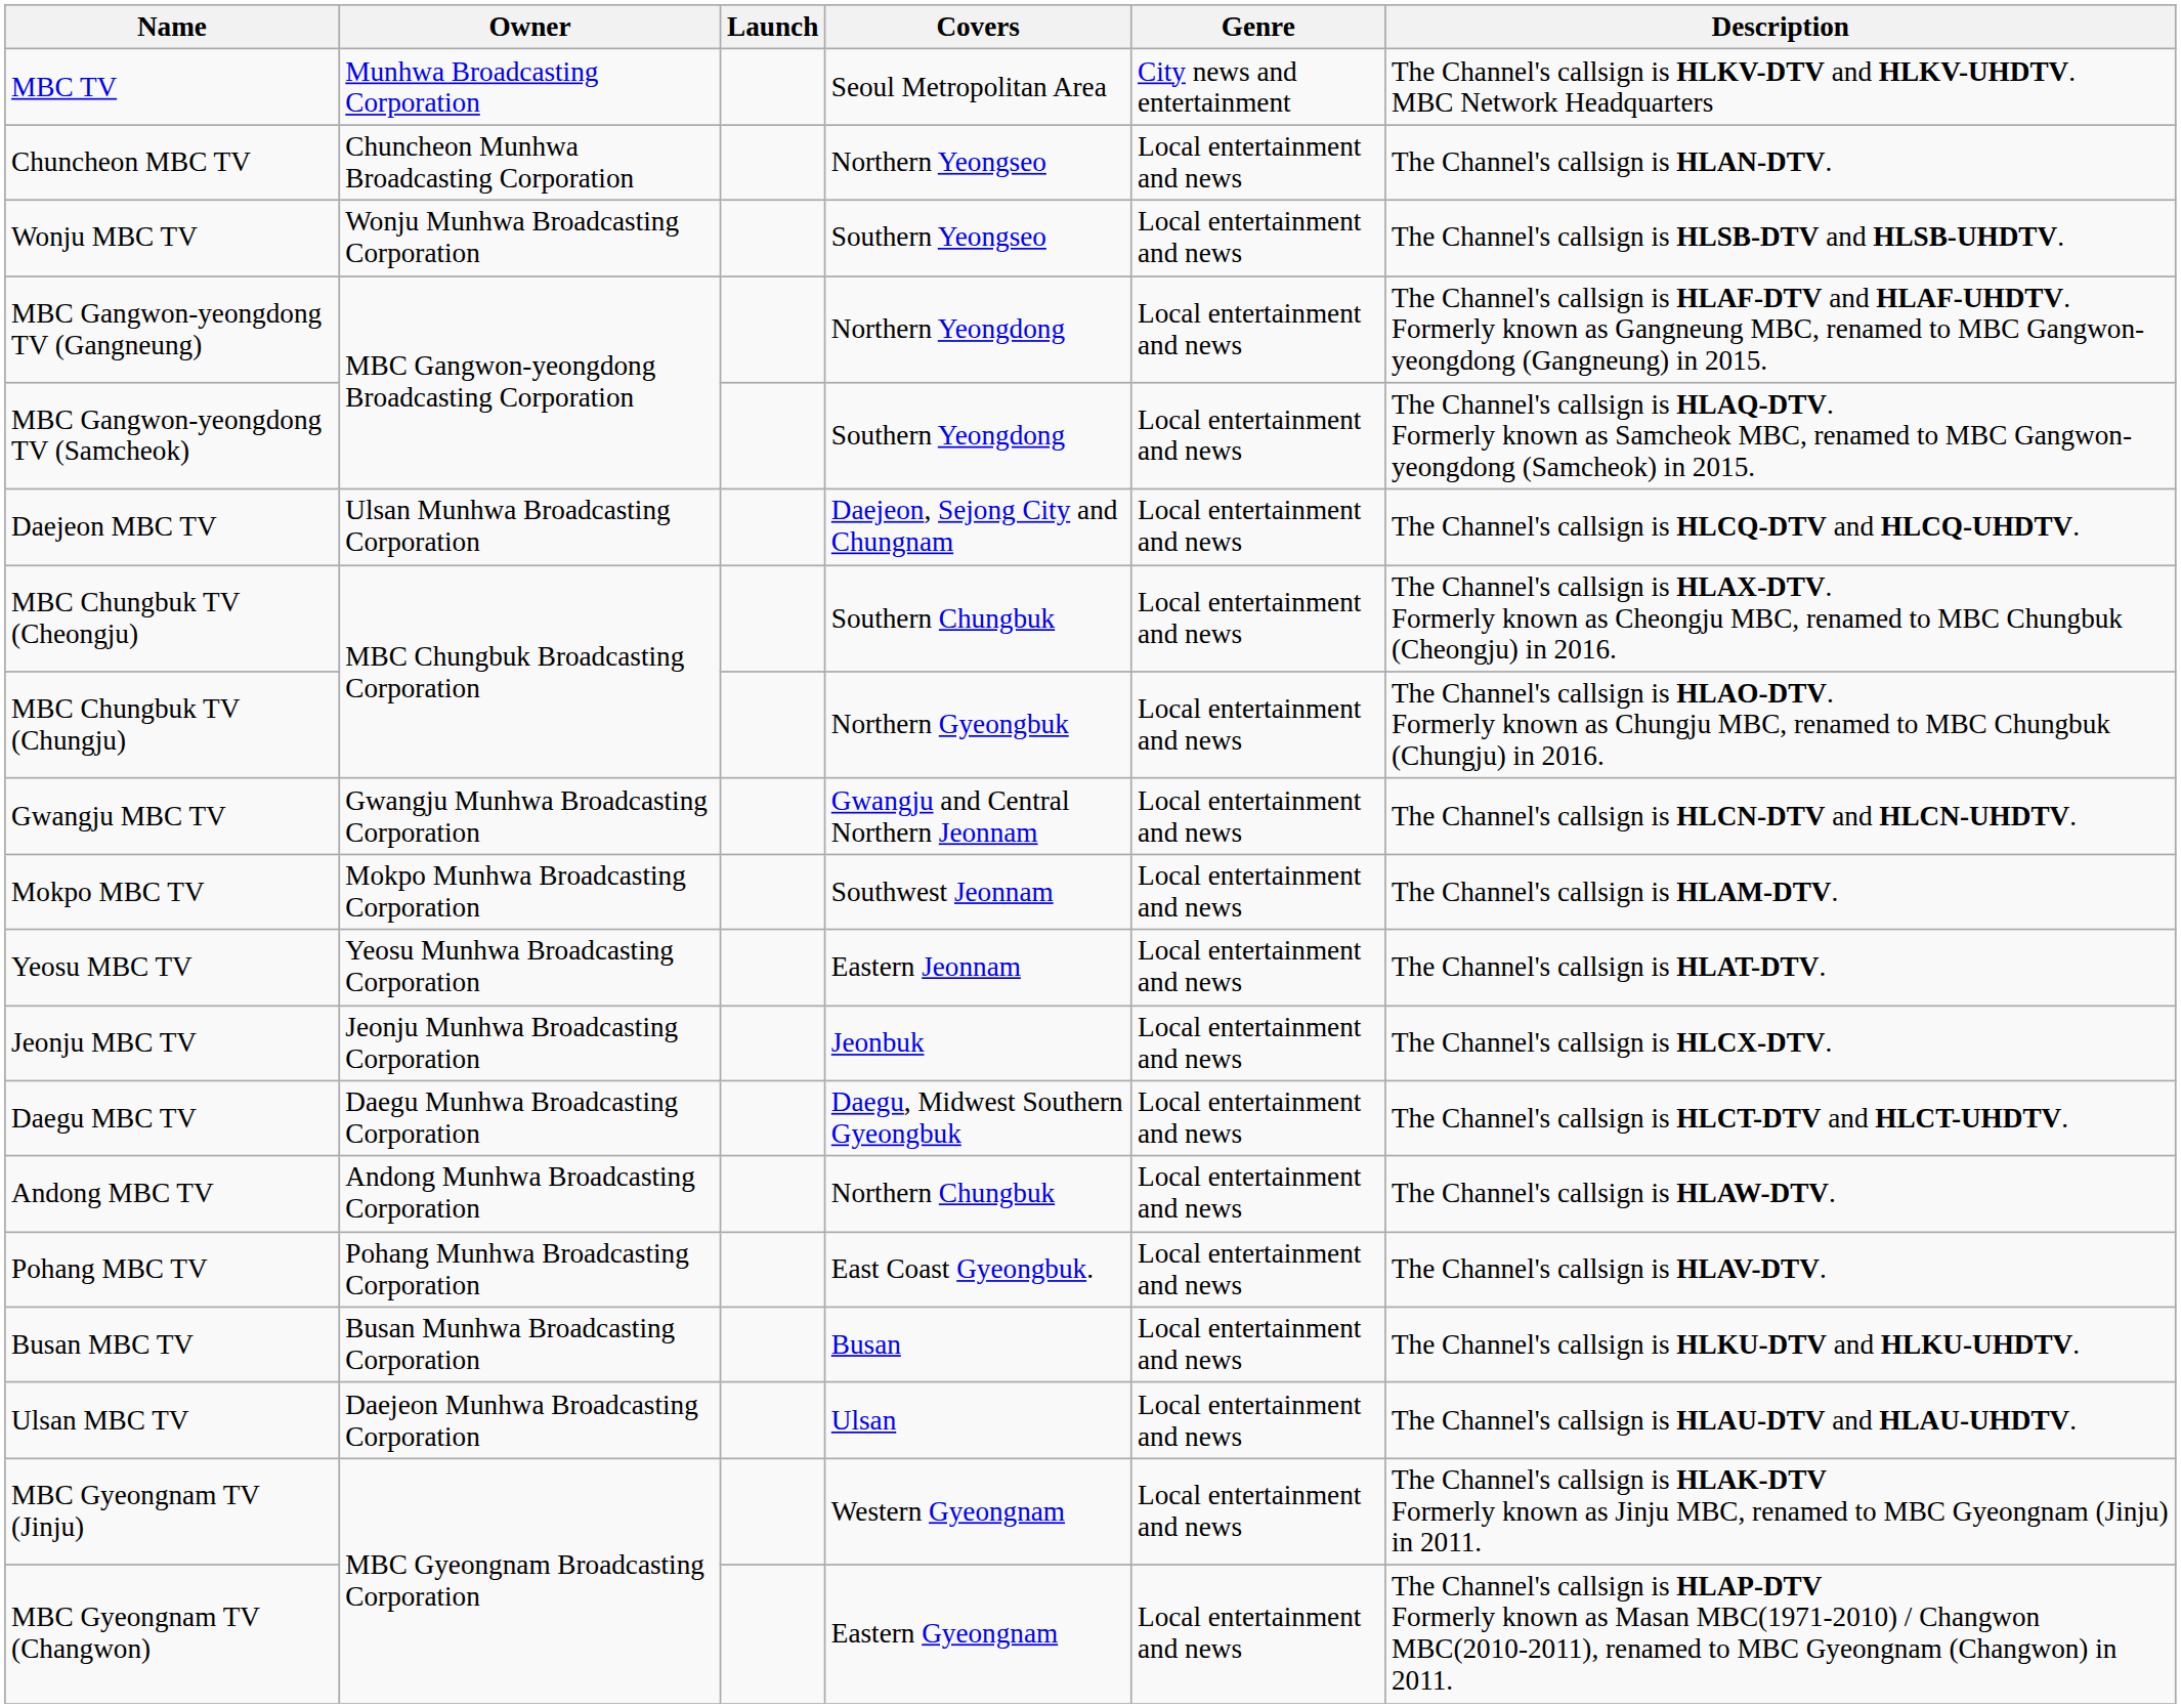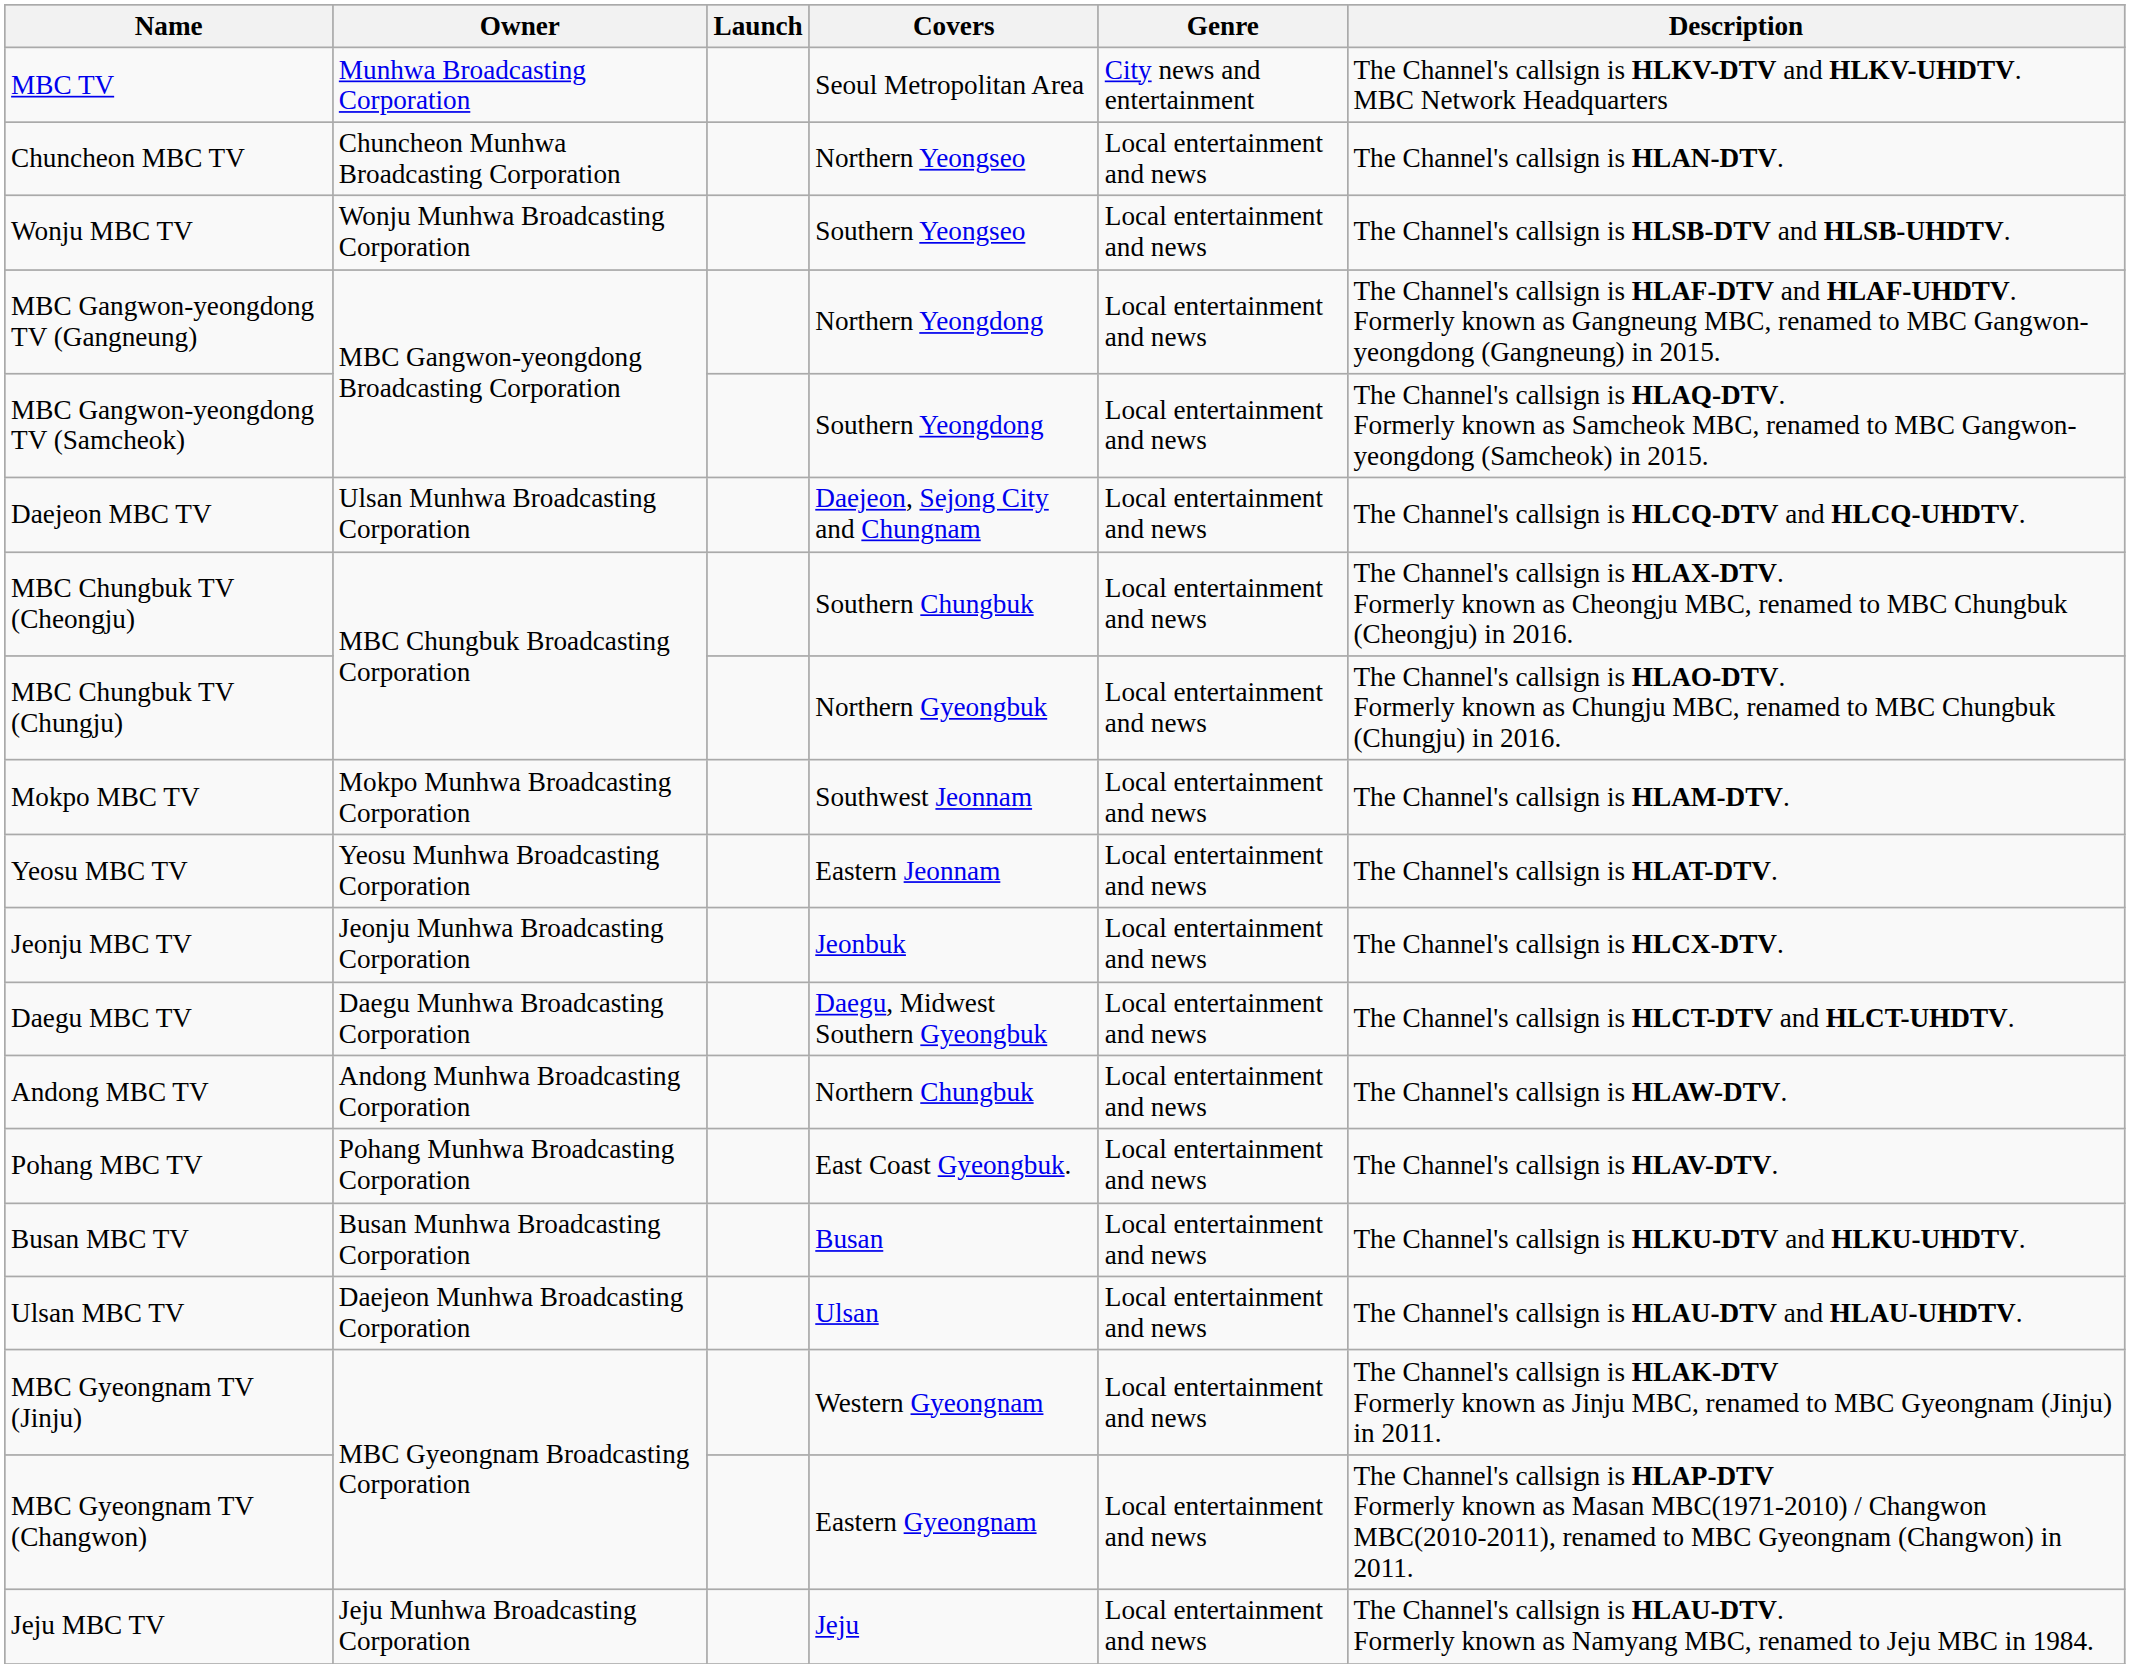 <table class="wikitable sortable">
 <tr>
 <th>Name</th>
 <th>Owner</th>
 <th>Launch</th>
 <th>Covers</th>
 <th>Genre</th>
 <th>Description</th>
 </tr>
 <tr>
 <td><a href='#'>MBC TV</a></td>
 <td><a href='#'>Munhwa Broadcasting Corporation</a></td>
 <td></td>
 <td>Seoul Metropolitan Area</td>
 <td><a href='#'>City</a> news and entertainment</td>
 <td>The Channel's callsign is <strong>HLKV-DTV</strong> and <strong>HLKV-UHDTV</strong>.<br>MBC Network Headquarters</td>
 </tr>
 <tr>
 <td>Chuncheon MBC TV</td>
 <td>Chuncheon Munhwa Broadcasting Corporation</td>
 <td></td>
 <td>Northern <a href='#'>Yeongseo</a></td>
 <td>Local entertainment and news</td>
 <td>The Channel's callsign is <strong>HLAN-DTV</strong>.</td>
 </tr>
 <tr>
 <td>Wonju MBC TV</td>
 <td>Wonju Munhwa Broadcasting Corporation</td>
 <td></td>
 <td>Southern <a href='#'>Yeongseo</a></td>
 <td>Local entertainment and news</td>
 <td>The Channel's callsign is <strong>HLSB-DTV</strong> and <strong>HLSB-UHDTV</strong>.</td>
 </tr>
 <tr>
 <td>MBC Gangwon-yeongdong TV (Gangneung)</td>
 <td rowspan="2">MBC Gangwon-yeongdong Broadcasting Corporation</td>
 <td></td>
 <td>Northern <a href='#'>Yeongdong</a></td>
 <td>Local entertainment and news</td>
 <td>The Channel's callsign is <strong>HLAF-DTV</strong> and <strong>HLAF-UHDTV</strong>.<br>Formerly known as Gangneung MBC, renamed to MBC Gangwon-yeongdong (Gangneung) in 2015.</td>
 </tr>
 <tr>
 <td>MBC Gangwon-yeongdong TV (Samcheok)</td>
 <td></td>
 <td>Southern <a href='#'>Yeongdong</a></td>
 <td>Local entertainment and news</td>
 <td>The Channel's callsign is <strong>HLAQ-DTV</strong>.<br>Formerly known as Samcheok MBC, renamed to MBC Gangwon-yeongdong (Samcheok) in 2015.</td>
 </tr>
 <tr>
 <td>Daejeon MBC TV</td>
 <td>Ulsan Munhwa Broadcasting Corporation</td>
 <td></td>
 <td><a href='#'>Daejeon</a>, <a href='#'>Sejong City</a> and <a href='#'>Chungnam</a></td>
 <td>Local entertainment and news</td>
 <td>The Channel's callsign is <strong>HLCQ-DTV</strong> and <strong>HLCQ-UHDTV</strong>.</td>
 </tr>
 <tr>
 <td>MBC Chungbuk TV (Cheongju)</td>
 <td rowspan="2">MBC Chungbuk Broadcasting Corporation</td>
 <td></td>
 <td>Southern <a href='#'>Chungbuk</a></td>
 <td>Local entertainment and news</td>
 <td>The Channel's callsign is <strong>HLAX-DTV</strong>.<br>Formerly known as Cheongju MBC, renamed to MBC Chungbuk (Cheongju) in 2016.</td>
 </tr>
 <tr>
 <td>MBC Chungbuk TV (Chungju)</td>
 <td></td>
 <td>Northern <a href='#'>Gyeongbuk</a></td>
 <td>Local entertainment and news</td>
 <td>The Channel's callsign is <strong>HLAO-DTV</strong>.<br>Formerly known as Chungju MBC, renamed to MBC Chungbuk (Chungju) in 2016.</td>
-</tr>
-<tr>
-<td>Gwangju MBC TV</td>
-<td>Gwangju Munhwa Broadcasting Corporation</td>
-<td></td>
-<td><a href='#'>Gwangju</a> and Central Northern <a href='#'>Jeonnam</a></td>
-<td>Local entertainment and news</td>
-<td>The Channel's callsign is <strong>HLCN-DTV</strong> and <strong>HLCN-UHDTV</strong>.</td>
 </tr>
 <tr>
 <td>Mokpo MBC TV</td>
 <td>Mokpo Munhwa Broadcasting Corporation</td>
 <td></td>
 <td>Southwest <a href='#'>Jeonnam</a></td>
 <td>Local entertainment and news</td>
 <td>The Channel's callsign is <strong>HLAM-DTV</strong>.</td>
 </tr>
 <tr>
 <td>Yeosu MBC TV</td>
 <td>Yeosu Munhwa Broadcasting Corporation</td>
 <td></td>
 <td>Eastern <a href='#'>Jeonnam</a></td>
 <td>Local entertainment and news</td>
 <td>The Channel's callsign is <strong>HLAT-DTV</strong>.</td>
 </tr>
 <tr>
 <td>Jeonju MBC TV</td>
 <td>Jeonju Munhwa Broadcasting Corporation</td>
 <td></td>
 <td><a href='#'>Jeonbuk</a></td>
 <td>Local entertainment and news</td>
 <td>The Channel's callsign is <strong>HLCX-DTV</strong>.</td>
 </tr>
 <tr>
 <td>Daegu MBC TV</td>
 <td>Daegu Munhwa Broadcasting Corporation</td>
 <td></td>
 <td><a href='#'>Daegu</a>, Midwest Southern <a href='#'>Gyeongbuk</a></td>
 <td>Local entertainment and news</td>
 <td>The Channel's callsign is <strong>HLCT-DTV</strong> and <strong>HLCT-UHDTV</strong>.</td>
 </tr>
 <tr>
 <td>Andong MBC TV</td>
 <td>Andong Munhwa Broadcasting Corporation</td>
 <td></td>
 <td>Northern <a href='#'>Chungbuk</a></td>
 <td>Local entertainment and news</td>
 <td>The Channel's callsign is <strong>HLAW-DTV</strong>.</td>
 </tr>
 <tr>
 <td>Pohang MBC TV</td>
 <td>Pohang Munhwa Broadcasting Corporation</td>
 <td></td>
 <td>East Coast <a href='#'>Gyeongbuk</a>.</td>
 <td>Local entertainment and news</td>
 <td>The Channel's callsign is <strong>HLAV-DTV</strong>.</td>
 </tr>
 <tr>
 <td>Busan MBC TV</td>
 <td>Busan Munhwa Broadcasting Corporation</td>
 <td></td>
 <td><a href='#'>Busan</a></td>
 <td>Local entertainment and news</td>
 <td>The Channel's callsign is <strong>HLKU-DTV</strong> and <strong>HLKU-UHDTV</strong>.</td>
 </tr>
 <tr>
 <td>Ulsan MBC TV</td>
 <td>Daejeon Munhwa Broadcasting Corporation</td>
 <td></td>
 <td><a href='#'>Ulsan</a></td>
 <td>Local entertainment and news</td>
 <td>The Channel's callsign is <strong>HLAU-DTV</strong> and <strong>HLAU-UHDTV</strong>.</td>
 </tr>
 <tr>
 <td>MBC Gyeongnam TV (Jinju)</td>
 <td rowspan="2">MBC Gyeongnam Broadcasting Corporation</td>
 <td></td>
 <td>Western <a href='#'>Gyeongnam</a></td>
 <td>Local entertainment and news</td>
 <td>The Channel's callsign is <strong>HLAK-DTV</strong><br>Formerly known as Jinju MBC, renamed to MBC Gyeongnam (Jinju) in 2011.</td>
 </tr>
 <tr>
 <td>MBC Gyeongnam TV (Changwon)</td>
 <td></td>
 <td>Eastern <a href='#'>Gyeongnam</a></td>
 <td>Local entertainment and news</td>
 <td>The Channel's callsign is <strong>HLAP-DTV</strong><br>Formerly known as Masan MBC(1971-2010) / Changwon MBC(2010-2011), renamed to MBC Gyeongnam (Changwon) in 2011.</td>
 </tr>
+<tr>
+<td>Jeju MBC TV</td>
+<td>Jeju Munhwa Broadcasting Corporation</td>
+<td></td>
+<td><a href='#'>Jeju</a></td>
+<td>Local entertainment and news</td>
+<td>The Channel's callsign is <strong>HLAU-DTV</strong>.<br>Formerly known as Namyang MBC, renamed to Jeju MBC in 1984.</td>
+</tr>
 </table>
